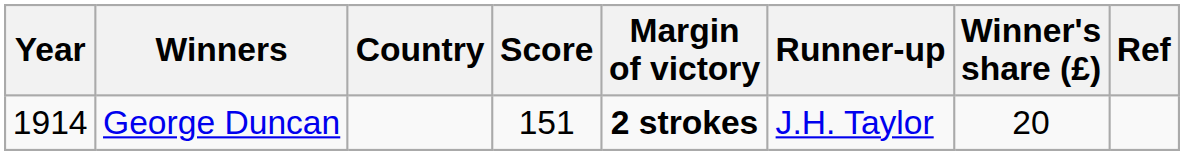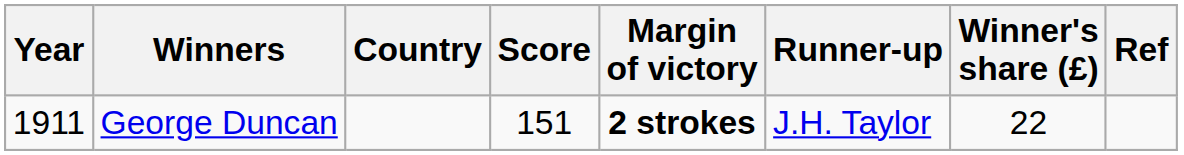 <table class="wikitable">
 <tr>
 <th>Year</th>
 <th>Winners</th>
 <th>Country</th>
 <th>Score</th>
 <th>Margin<br>of victory</th>
 <th>Runner-up</th>
 <th>Winner's<br>share (£)</th>
 <th>Ref</th>
 </tr>
 <tr>
-<td>1914</td>
+<td>1911</td>
 <td><a href='#'>George Duncan</a></td>
 <td></td>
 <td align=center>151</td>
 <td align=center><strong>2 strokes</strong></td>
 <td> <a href='#'>J.H. Taylor</a></td>
-<td align=center>20</td>
+<td align=center>22</td>
 <td></td>
 </tr>
 </table>
